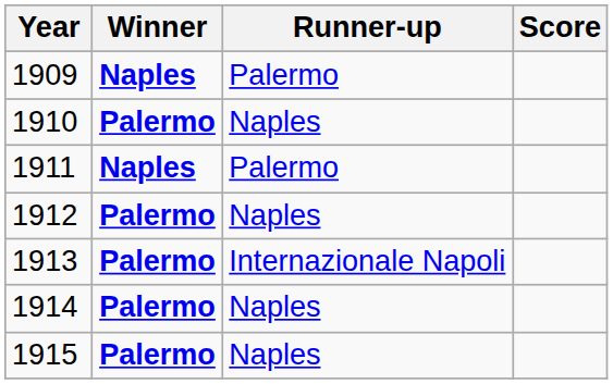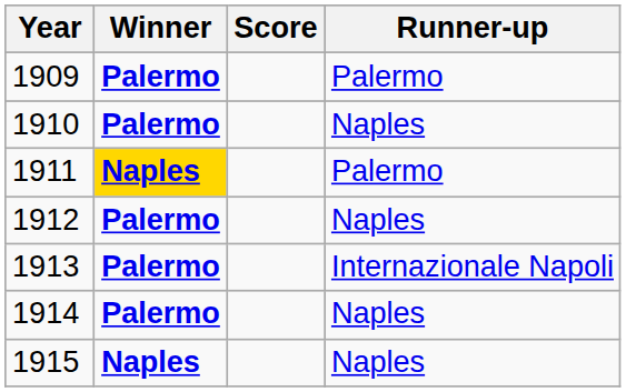 <table class="wikitable sortable">
 <tr>
 <th width=40px>Year</th>
 <th width= px>Winner</th>
+<th width= px>Score</th>
 <th width= px>Runner-up</th>
-<th width= px>Score</th>
 </tr>
 <tr>
 <td>1909</td>
-<td><strong><a href='#'>Naples</a></strong></td>
+<td><strong><a href='#'>Palermo</a></strong></td>
+<td></td>
 <td><a href='#'>Palermo</a></td>
-<td></td>
 </tr>
 <tr>
 <td>1910</td>
 <td><strong><a href='#'>Palermo</a></strong></td>
+<td></td>
 <td><a href='#'>Naples</a></td>
-<td></td>
 </tr>
 <tr>
 <td>1911</td>
-<td><strong><a href='#'>Naples</a></strong></td>
+<td style="background: gold;"><strong><a href='#'>Naples</a></strong></td>
+<td></td>
 <td><a href='#'>Palermo</a></td>
-<td></td>
 </tr>
 <tr>
 <td>1912</td>
 <td><strong><a href='#'>Palermo</a></strong></td>
+<td></td>
 <td><a href='#'>Naples</a></td>
-<td></td>
 </tr>
 <tr>
 <td>1913</td>
 <td><strong><a href='#'>Palermo</a></strong></td>
+<td></td>
 <td><a href='#'>Internazionale Napoli</a></td>
-<td></td>
 </tr>
 <tr>
 <td>1914</td>
 <td><strong><a href='#'>Palermo</a></strong></td>
+<td></td>
 <td><a href='#'>Naples</a></td>
-<td></td>
 </tr>
 <tr>
 <td>1915</td>
-<td><strong><a href='#'>Palermo</a></strong></td>
+<td><strong><a href='#'>Naples</a></strong></td>
+<td></td>
 <td><a href='#'>Naples</a></td>
-<td></td>
 </tr>
 </table>
